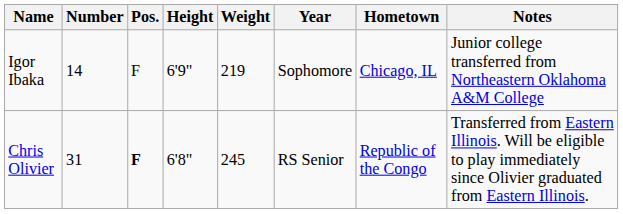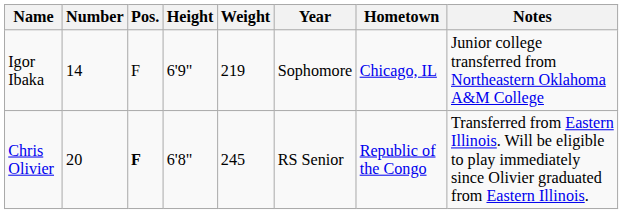 <table class="wikitable sortable" border="1">
 <tr>
 <th>Name</th>
 <th>Number</th>
 <th>Pos.</th>
 <th>Height</th>
 <th>Weight</th>
 <th>Year</th>
 <th>Hometown</th>
 <th class="unsortable">Notes</th>
 </tr>
 <tr>
 <td>Igor Ibaka</td>
 <td>14</td>
 <td>F</td>
 <td>6'9"</td>
 <td>219</td>
 <td>Sophomore</td>
 <td><a href='#'>Chicago, IL</a></td>
 <td>Junior college transferred from <a href='#'>Northeastern Oklahoma A&M College</a></td>
 </tr>
 <tr>
 <td><a href='#'>Chris Olivier</a></td>
-<td>31</td>
+<td>20</td>
 <td><strong>F</strong></td>
 <td>6'8"</td>
 <td>245</td>
 <td>RS Senior</td>
 <td><a href='#'>Republic of the Congo</a></td>
 <td>Transferred from <a href='#'>Eastern Illinois</a>. Will be eligible to play immediately since Olivier graduated from <a href='#'>Eastern Illinois</a>.</td>
 </tr>
 </table>
